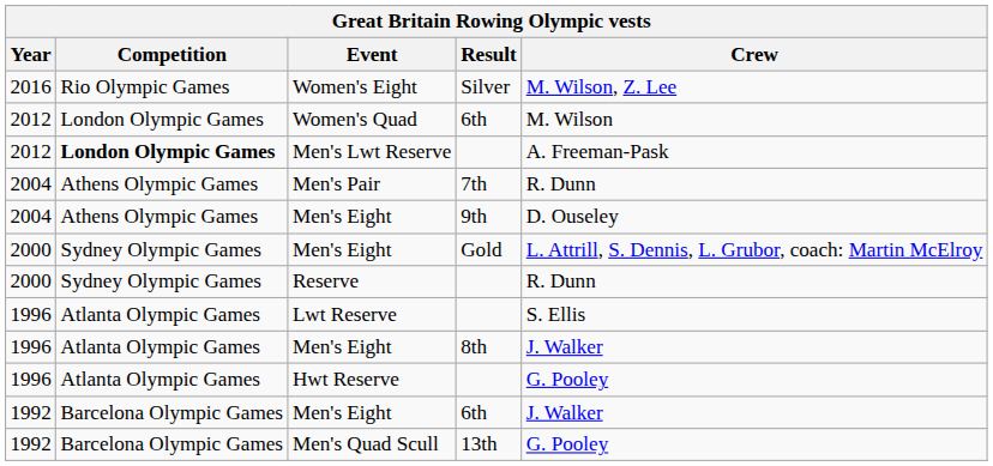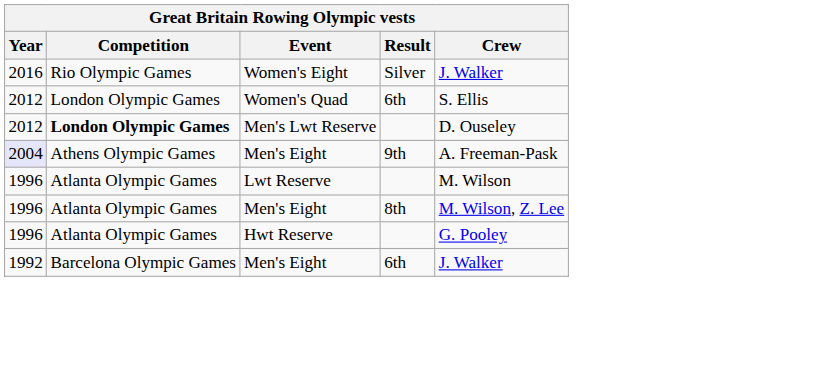 <table class="wikitable collapsible collapsed">
 <tr>
 <th colspan="5">Great Britain Rowing Olympic vests  </th>
 </tr>
 <tr>
 <th>Year</th>
 <th>Competition</th>
 <th>Event</th>
 <th>Result</th>
 <th>Crew</th>
 </tr>
 <tr>
 <td>2016</td>
 <td>Rio Olympic Games</td>
 <td>Women's Eight</td>
 <td>Silver</td>
-<td><a href='#'>M. Wilson</a>, <a href='#'>Z. Lee</a></td>
+<td><a href='#'>J. Walker</a></td>
 </tr>
 <tr>
 <td>2012</td>
 <td>London Olympic Games</td>
 <td>Women's Quad</td>
 <td>6th</td>
-<td>M. Wilson</td>
+<td>S. Ellis</td>
 </tr>
 <tr>
 <td>2012</td>
 <td><strong>London Olympic Games</strong></td>
 <td>Men's Lwt Reserve</td>
 <td></td>
-<td>A. Freeman-Pask</td>
+<td>D. Ouseley</td>
 </tr>
 <tr>
-<td>2004</td>
-<td>Athens Olympic Games</td>
-<td>Men's Pair</td>
-<td>7th</td>
-<td>R. Dunn</td>
-</tr>
-<tr>
-<td>2004</td>
+<td style="background: lavender;">2004</td>
 <td>Athens Olympic Games</td>
 <td>Men's Eight</td>
 <td>9th</td>
-<td>D. Ouseley</td>
-</tr>
-<tr>
-<td>2000</td>
-<td>Sydney Olympic Games</td>
-<td>Men's Eight</td>
-<td>Gold</td>
-<td><a href='#'>L. Attrill</a>, <a href='#'>S. Dennis</a>, <a href='#'>L. Grubor</a>, coach: <a href='#'>Martin McElroy</a></td>
-</tr>
-<tr>
-<td>2000</td>
-<td>Sydney Olympic Games</td>
-<td>Reserve</td>
-<td></td>
-<td>R. Dunn</td>
+<td>A. Freeman-Pask</td>
 </tr>
 <tr>
 <td>1996</td>
 <td>Atlanta Olympic Games</td>
 <td>Lwt Reserve</td>
 <td></td>
-<td>S. Ellis</td>
+<td>M. Wilson</td>
 </tr>
 <tr>
 <td>1996</td>
 <td>Atlanta Olympic Games</td>
 <td>Men's Eight</td>
 <td>8th</td>
-<td><a href='#'>J. Walker</a></td>
+<td><a href='#'>M. Wilson</a>, <a href='#'>Z. Lee</a></td>
 </tr>
 <tr>
 <td>1996</td>
 <td>Atlanta Olympic Games</td>
 <td>Hwt Reserve</td>
 <td></td>
 <td><a href='#'>G. Pooley</a></td>
 </tr>
 <tr>
 <td>1992</td>
 <td>Barcelona Olympic Games</td>
 <td>Men's Eight</td>
 <td>6th</td>
 <td><a href='#'>J. Walker</a></td>
 </tr>
-<tr>
-<td>1992</td>
-<td>Barcelona Olympic Games</td>
-<td>Men's Quad Scull</td>
-<td>13th</td>
-<td><a href='#'>G. Pooley</a></td>
-</tr>
 </table>
